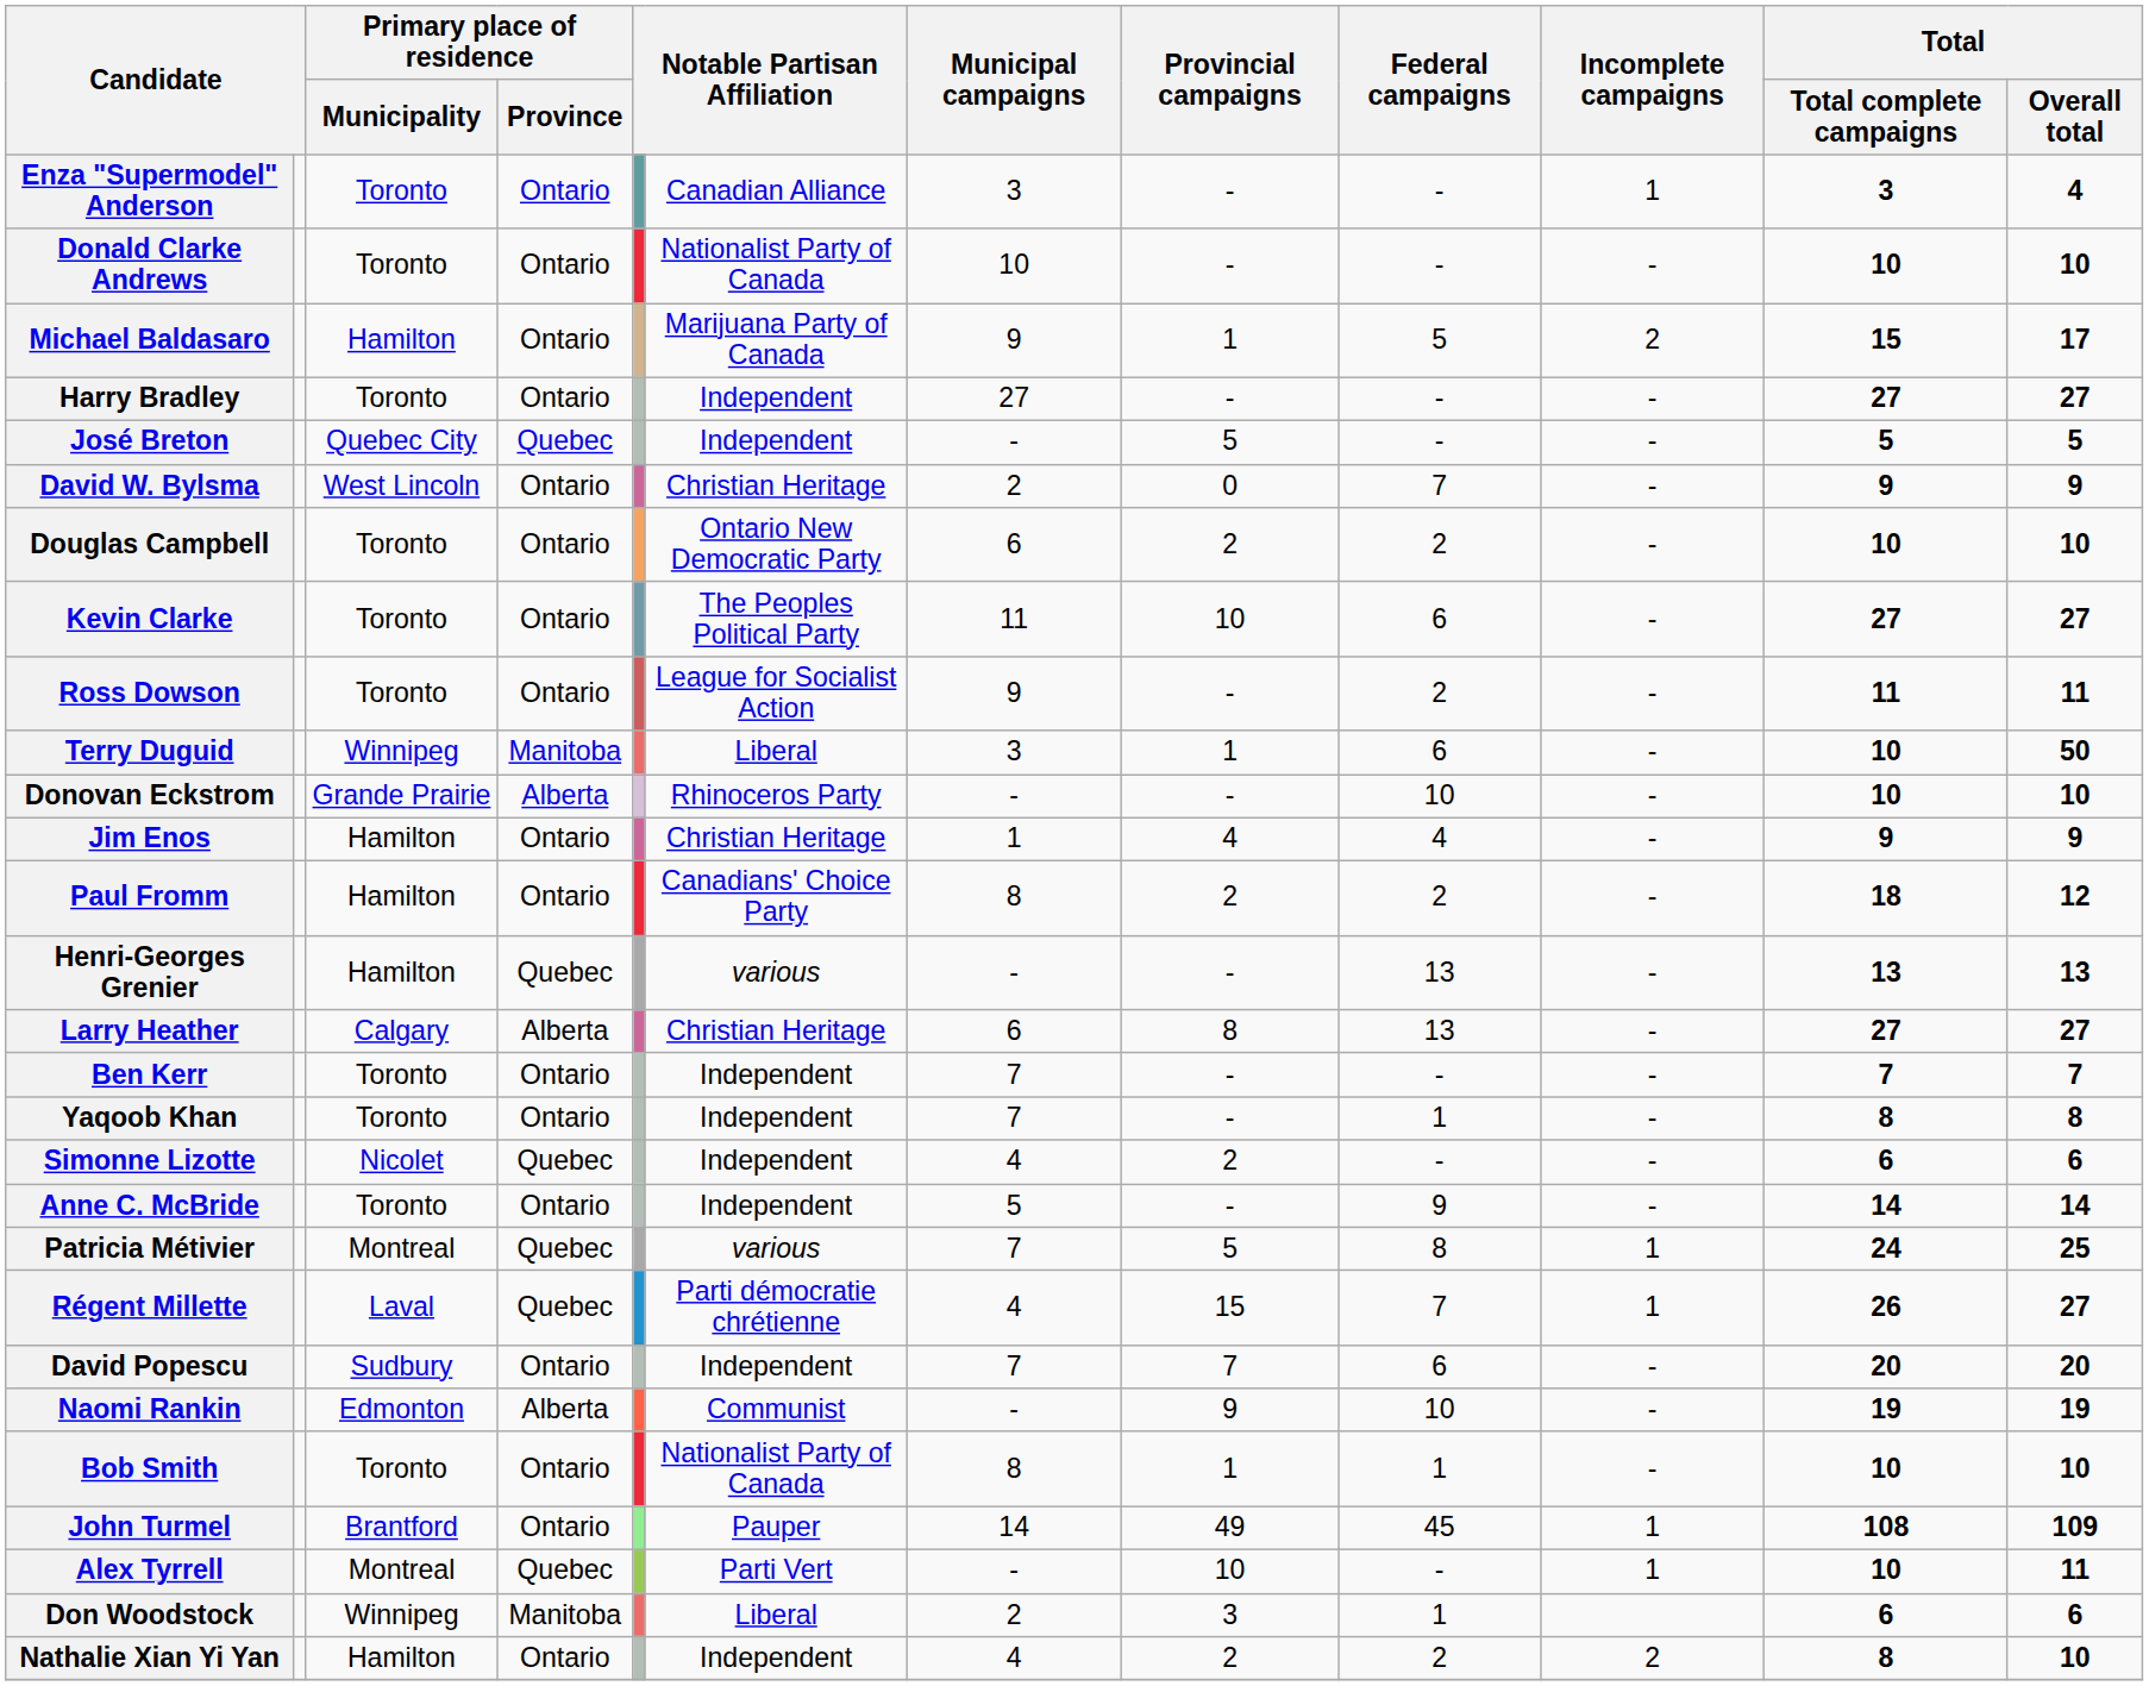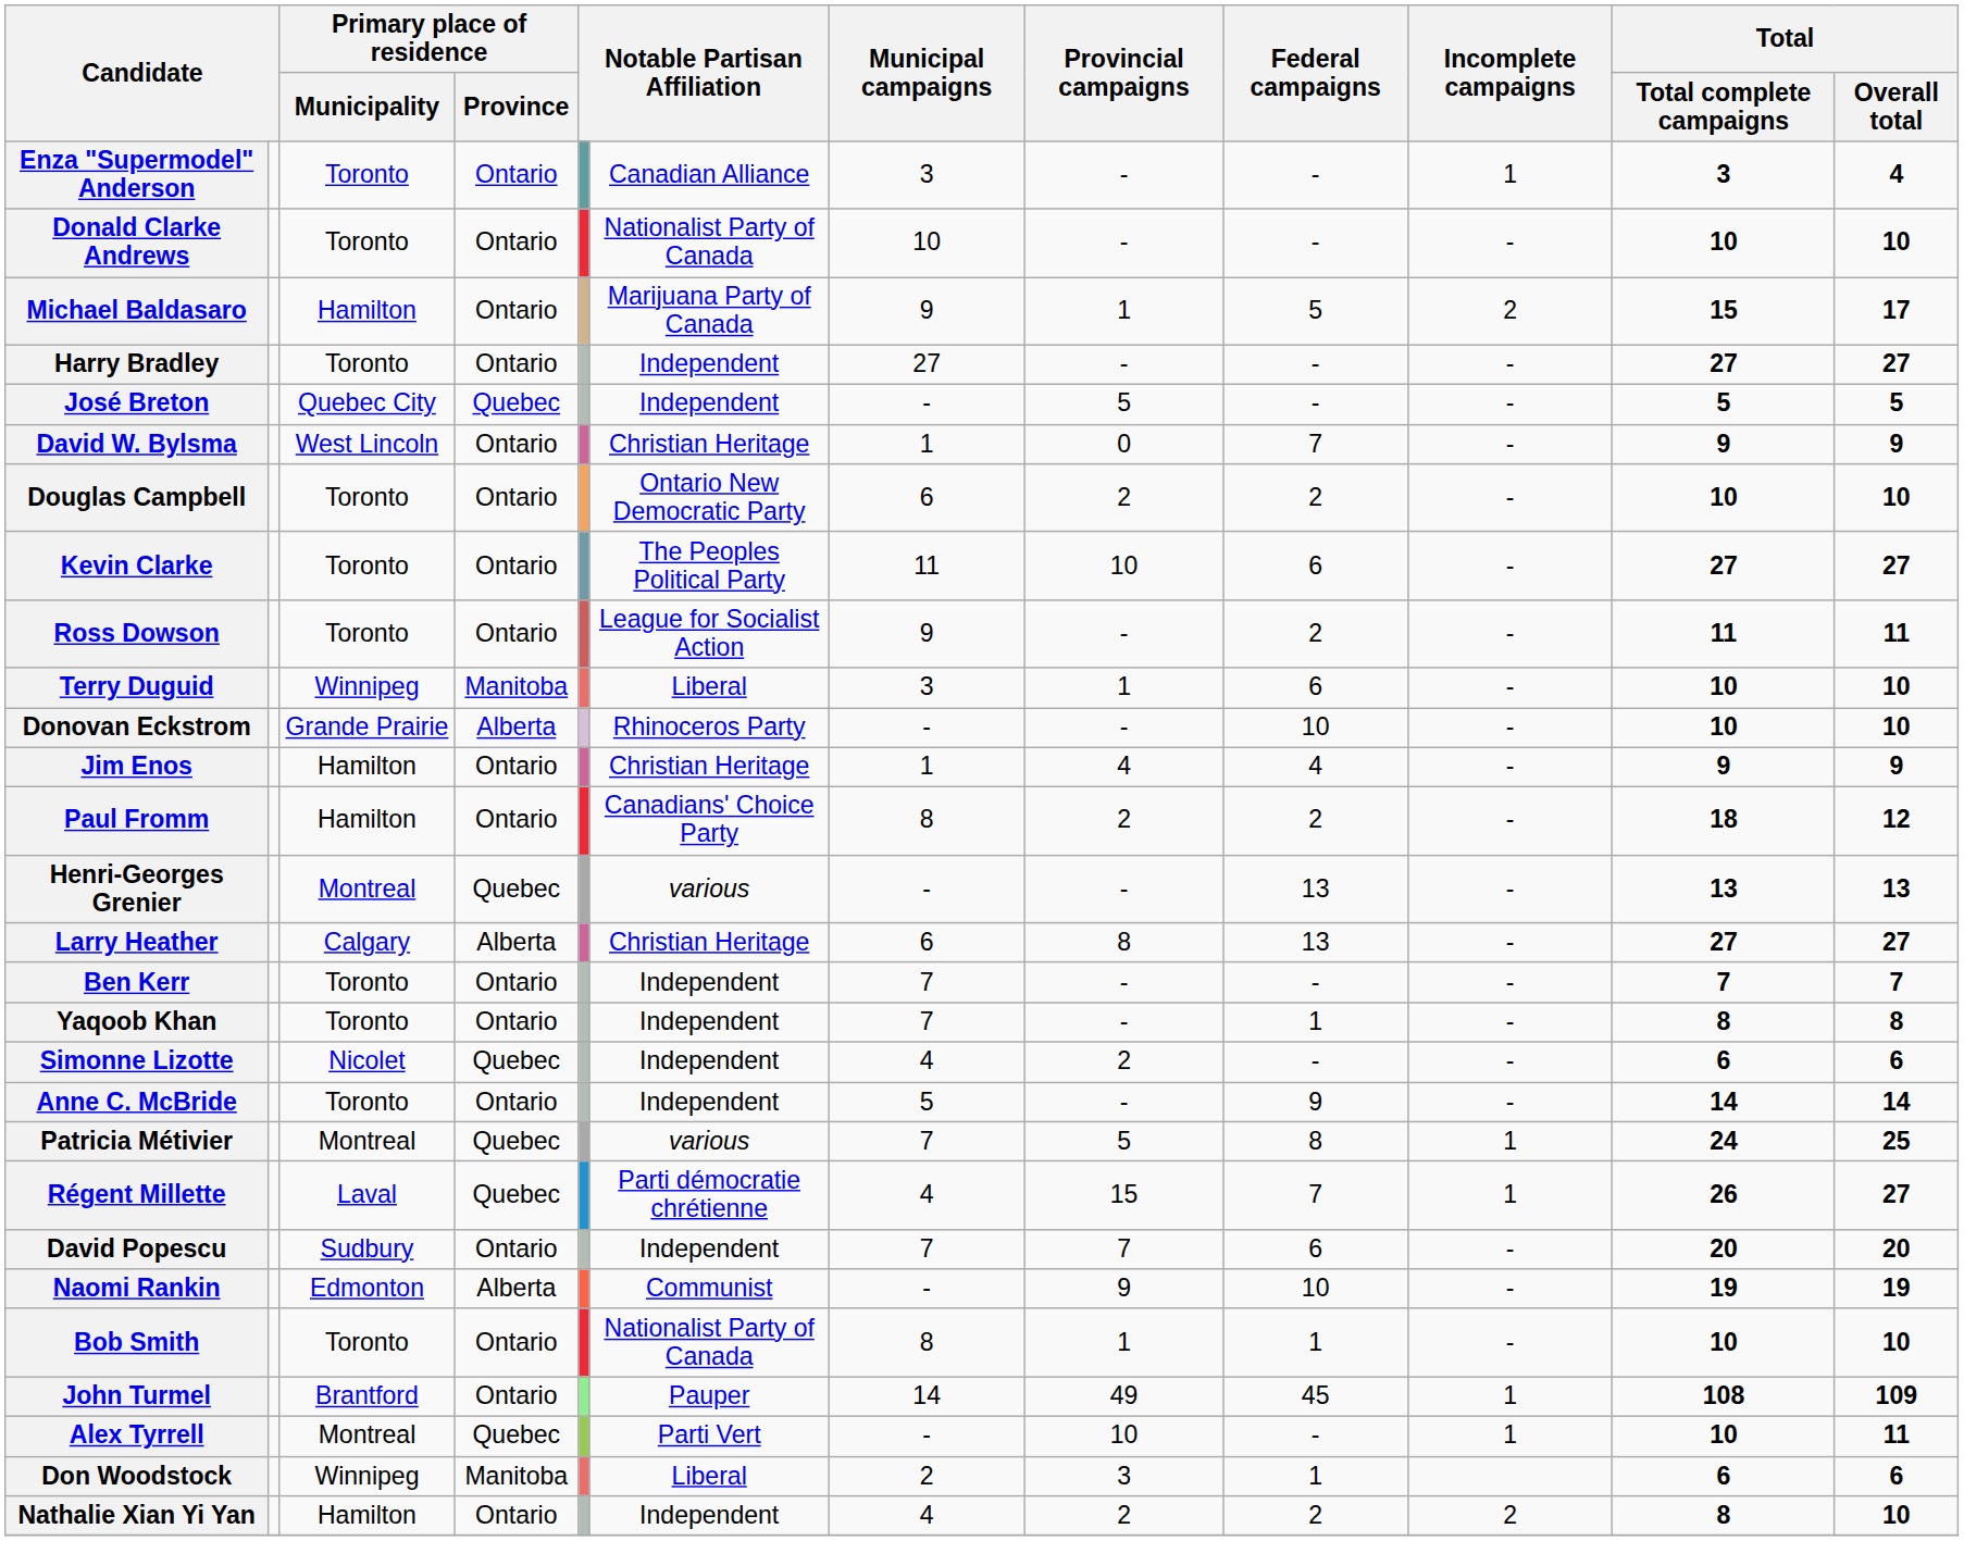 <table class="wikitable sortable" style=text-align:center;>
 <tr>
 <th rowspan="2" colspan="2">Candidate</th>
 <th colspan="2">Primary place of residence</th>
 <th rowspan="2" colspan="2">Notable Partisan Affiliation</th>
 <th rowspan="2">Municipal campaigns</th>
 <th rowspan="2">Provincial campaigns</th>
 <th rowspan="2">Federal campaigns</th>
 <th rowspan="2">Incomplete campaigns </th>
 <th colspan="2">Total</th>
 </tr>
 <tr>
 <th>Municipality</th>
 <th>Province</th>
 <th>Total complete campaigns</th>
 <th>Overall total</th>
 </tr>
 <tr>
 <th scope="row" data-sort-value="Anderson, Enza"><a href='#'>Enza "Supermodel" Anderson</a></th>
 <td></td>
 <td><a href='#'>Toronto</a></td>
 <td><a href='#'>Ontario</a></td>
 <td style="background-color:#5F9EA0;"></td>
 <td><a href='#'>Canadian Alliance</a></td>
 <td>3</td>
 <td>-</td>
 <td>-</td>
 <td>1</td>
 <td><strong>3</strong></td>
 <td><strong>4</strong></td>
 </tr>
 <tr>
 <th scope="row" data-sort-value="Andrews, Don"><a href='#'>Donald Clarke Andrews</a></th>
 <td></td>
 <td>Toronto</td>
 <td>Ontario</td>
 <td style="background-color:#ED2939;"></td>
 <td><a href='#'>Nationalist Party of Canada</a></td>
 <td>10</td>
 <td>-</td>
 <td>-</td>
 <td>-</td>
 <td><strong>10</strong></td>
 <td><strong>10</strong></td>
 </tr>
 <tr>
 <th scope="row" data-sort-value="Baldasaro, Michael"><a href='#'>Michael Baldasaro</a></th>
 <td></td>
 <td><a href='#'>Hamilton</a></td>
 <td>Ontario</td>
 <td style="background-color:#D2B48C;"></td>
 <td><a href='#'>Marijuana Party of Canada</a></td>
 <td>9</td>
 <td>1</td>
 <td>5</td>
 <td>2</td>
 <td><strong>15</strong></td>
 <td><strong>17</strong></td>
 </tr>
 <tr>
 <th scope="row" data-sort-value="Bradley, Harry">Harry Bradley</th>
 <td></td>
 <td>Toronto</td>
 <td>Ontario</td>
 <td style="background-color:#B2BEB5;"></td>
 <td><a href='#'>Independent</a></td>
 <td>27</td>
 <td>-</td>
 <td>-</td>
 <td>-</td>
 <td><strong>27</strong></td>
 <td><strong>27</strong></td>
 </tr>
 <tr>
 <th scope="row" data-sort-value="Breton, José"><a href='#'>José Breton</a></th>
 <td></td>
 <td><a href='#'>Quebec City</a></td>
 <td><a href='#'>Quebec</a></td>
 <td style="background-color:#B2BEB5;"></td>
 <td><a href='#'>Independent</a></td>
 <td>-</td>
 <td>5</td>
 <td>-</td>
 <td>-</td>
 <td><strong>5</strong></td>
 <td><strong>5</strong></td>
 </tr>
 <tr>
 <th scope="row" data-sort-value="Bylsma, David"><a href='#'>David W. Bylsma</a></th>
 <td></td>
 <td><a href='#'>West Lincoln</a></td>
 <td>Ontario</td>
 <td style="background-color:#CC6699;"></td>
 <td><a href='#'>Christian Heritage</a></td>
-<td>2</td>
+<td>1</td>
 <td>0</td>
 <td>7</td>
 <td>-</td>
 <td><strong>9</strong></td>
 <td><strong>9</strong></td>
 </tr>
 <tr>
 <th scope="row" data-sort-value="Campbell, Douglas">Douglas Campbell</th>
 <td></td>
 <td>Toronto</td>
 <td>Ontario</td>
 <td style="background-color:#F4A460;"></td>
 <td><a href='#'>Ontario New Democratic Party</a></td>
 <td>6</td>
 <td>2</td>
 <td>2</td>
 <td>-</td>
 <td><strong>10</strong></td>
 <td><strong>10</strong></td>
 </tr>
 <tr>
 <th scope="row" data-sort-value="Clarke, Kevin"><a href='#'>Kevin Clarke</a></th>
 <td></td>
 <td>Toronto</td>
 <td>Ontario</td>
 <td style="background-color:#6F9BA8;"></td>
 <td><a href='#'>The Peoples Political Party</a></td>
 <td>11</td>
 <td>10</td>
 <td>6</td>
 <td>-</td>
 <td><strong>27</strong></td>
 <td><strong>27</strong></td>
 </tr>
 <tr>
 <th scope="row" data-sort-value="Dowson, Ross"><a href='#'>Ross Dowson</a></th>
 <td></td>
 <td>Toronto</td>
 <td>Ontario</td>
 <td style="background-color:#CD5C5C;"></td>
 <td><a href='#'>League for Socialist Action</a></td>
 <td>9</td>
 <td>-</td>
 <td>2</td>
 <td>-</td>
 <td><strong>11</strong></td>
 <td><strong>11</strong></td>
 </tr>
 <tr>
 <th scope="row" data-sort-value="Duguid, Terry"><a href='#'>Terry Duguid</a></th>
 <td></td>
 <td><a href='#'>Winnipeg</a></td>
 <td><a href='#'>Manitoba</a></td>
 <td style="background-color:#EA6D6A;"></td>
 <td><a href='#'>Liberal</a></td>
 <td>3</td>
 <td>1</td>
 <td>6</td>
 <td>-</td>
 <td><strong>10</strong></td>
-<td><strong>50</strong></td>
+<td><strong>10</strong></td>
 </tr>
 <tr>
 <th scope="row" data-sort-value="Eckstrom, Donovan">Donovan Eckstrom</th>
 <td></td>
 <td><a href='#'>Grande Prairie</a></td>
 <td><a href='#'>Alberta</a></td>
 <td style="background-color:#D8BFD8;"></td>
 <td><a href='#'>Rhinoceros Party</a></td>
 <td>-</td>
 <td>-</td>
 <td>10</td>
 <td>-</td>
 <td><strong>10</strong></td>
 <td><strong>10</strong></td>
 </tr>
 <tr>
 <th scope="row" data-sort-value="Enos, James"><a href='#'>Jim Enos</a></th>
 <td></td>
 <td>Hamilton</td>
 <td>Ontario</td>
 <td style="background-color:#CC6699;"></td>
 <td><a href='#'>Christian Heritage</a></td>
 <td>1</td>
 <td>4</td>
 <td>4</td>
 <td>-</td>
 <td><strong>9</strong></td>
 <td><strong>9</strong></td>
 </tr>
 <tr>
 <th scope="row" data-sort-value="Fromm, Paul"><a href='#'>Paul Fromm</a></th>
 <td></td>
 <td>Hamilton</td>
 <td>Ontario</td>
 <td style="background-color:#ED2939;"></td>
 <td><a href='#'>Canadians' Choice Party</a></td>
 <td>8</td>
 <td>2</td>
 <td>2</td>
 <td>-</td>
 <td><strong>18</strong></td>
 <td><strong>12</strong></td>
 </tr>
 <tr>
 <th scope="row" data-sort-value="Grenier, Henri-Georges">Henri-Georges Grenier</th>
 <td></td>
-<td>Hamilton</td>
+<td><a href='#'>Montreal</a></td>
 <td>Quebec</td>
 <td style="background-color:#A9A9A9;"></td>
 <td><em>various</em></td>
 <td>-</td>
 <td>-</td>
 <td>13</td>
 <td>-</td>
 <td><strong>13</strong></td>
 <td><strong>13</strong></td>
 </tr>
 <tr>
 <th scope="row" data-sort-value="Heather, Larry"><a href='#'>Larry Heather</a></th>
 <td></td>
 <td><a href='#'>Calgary</a></td>
 <td>Alberta</td>
 <td style="background-color:#CC6699;"></td>
 <td><a href='#'>Christian Heritage</a></td>
 <td>6</td>
 <td>8</td>
 <td>13</td>
 <td>-</td>
 <td><strong>27</strong></td>
 <td><strong>27</strong></td>
 </tr>
 <tr>
 <th scope="row" data-sort-value="Kerr, Ben"><a href='#'>Ben Kerr</a></th>
 <td></td>
 <td>Toronto</td>
 <td>Ontario</td>
 <td style="background-color:#B2BEB5;"></td>
 <td>Independent</td>
 <td>7</td>
 <td>-</td>
 <td>-</td>
 <td>-</td>
 <td><strong>7</strong></td>
 <td><strong>7</strong></td>
 </tr>
 <tr>
 <th scope="row" data-sort-value="Khan, Yaqoob">Yaqoob Khan</th>
 <td></td>
 <td>Toronto</td>
 <td>Ontario</td>
 <td style="background-color:#B2BEB5;"></td>
 <td>Independent</td>
 <td>7</td>
 <td>-</td>
 <td>1</td>
 <td>-</td>
 <td><strong>8</strong></td>
 <td><strong>8</strong></td>
 </tr>
 <tr>
 <th scope="row" data-sort-value="Lizotte, Simonne"><a href='#'>Simonne Lizotte</a></th>
 <td></td>
 <td><a href='#'>Nicolet</a></td>
 <td>Quebec</td>
 <td style="background-color:#B2BEB5;"></td>
 <td>Independent</td>
 <td>4</td>
 <td>2</td>
 <td>-</td>
 <td>-</td>
 <td><strong>6</strong></td>
 <td><strong>6</strong></td>
 </tr>
 <tr>
 <th scope="row" data-sort-value="McBride, Anne C."><a href='#'>Anne C. McBride</a></th>
 <td></td>
 <td>Toronto</td>
 <td>Ontario</td>
 <td style="background-color:#B2BEB5;"></td>
 <td>Independent</td>
 <td>5</td>
 <td>-</td>
 <td>9</td>
 <td>-</td>
 <td><strong>14</strong></td>
 <td><strong>14</strong></td>
 </tr>
 <tr>
 <th scope="row" data-sort-value="Métivier, Patricia">Patricia Métivier</th>
 <td></td>
 <td>Montreal</td>
 <td>Quebec</td>
 <td style="background-color:#A9A9A9;"></td>
 <td><em>various</em></td>
 <td>7</td>
 <td>5</td>
 <td>8</td>
 <td>1</td>
 <td><strong>24</strong></td>
 <td><strong>25</strong></td>
 </tr>
 <tr>
 <th scope="row" data-sort-value="Millette, Régent"><a href='#'>Régent Millette</a></th>
 <td></td>
 <td><a href='#'>Laval</a></td>
 <td>Quebec</td>
 <td style="background-color:#2293CF;"></td>
 <td><a href='#'>Parti démocratie chrétienne</a></td>
 <td>4</td>
 <td>15</td>
 <td>7</td>
 <td>1</td>
 <td><strong>26</strong></td>
 <td><strong>27</strong></td>
 </tr>
 <tr>
 <th scope="row" data-sort-value="Popescu, David">David Popescu</th>
 <td></td>
 <td><a href='#'>Sudbury</a></td>
 <td>Ontario</td>
 <td style="background-color:#B2BEB5;"></td>
 <td>Independent</td>
 <td>7</td>
 <td>7</td>
 <td>6</td>
 <td>-</td>
 <td><strong>20</strong></td>
 <td><strong>20</strong></td>
 </tr>
 <tr>
 <th scope="row" data-sort-value="Rankin, Naomi"><a href='#'>Naomi Rankin</a></th>
 <td></td>
 <td><a href='#'>Edmonton</a></td>
 <td>Alberta</td>
 <td style="background-color:#FF6347;"></td>
 <td><a href='#'>Communist</a></td>
 <td>-</td>
 <td>9</td>
 <td>10</td>
 <td>-</td>
 <td><strong>19</strong></td>
 <td><strong>19</strong></td>
 </tr>
 <tr>
 <th scope="row" data-sort-value="Smith, Robert"><a href='#'>Bob Smith</a></th>
 <td></td>
 <td>Toronto</td>
 <td>Ontario</td>
 <td style="background-color:#ED2939;"></td>
 <td><a href='#'>Nationalist Party of Canada</a></td>
 <td>8</td>
 <td>1</td>
 <td>1</td>
 <td>-</td>
 <td><strong>10</strong></td>
 <td><strong>10</strong></td>
 </tr>
 <tr>
 <th scope="row" data-sort-value="Turmel, John"><a href='#'>John Turmel</a></th>
 <td></td>
 <td><a href='#'>Brantford</a></td>
 <td>Ontario</td>
 <td style="background-color:#90EE90;"></td>
 <td><a href='#'>Pauper</a></td>
 <td>14</td>
 <td>49</td>
 <td>45</td>
 <td>1</td>
 <td><strong>108</strong></td>
 <td><strong>109</strong></td>
 </tr>
 <tr>
 <th scope="row" data-sort-value="Tyrrell, Alex"><a href='#'>Alex Tyrrell</a></th>
 <td></td>
 <td>Montreal</td>
 <td>Quebec</td>
 <td style="background-color:#99C955;"></td>
 <td><a href='#'>Parti Vert</a></td>
 <td>-</td>
 <td>10</td>
 <td>-</td>
 <td>1</td>
 <td><strong>10</strong></td>
 <td><strong>11</strong></td>
 </tr>
 <tr>
 <th scope="row" data-sort-value="Woodstock, Don">Don Woodstock</th>
 <td></td>
 <td>Winnipeg</td>
 <td>Manitoba</td>
 <td style="background-color:#EA6D6A;"></td>
 <td><a href='#'>Liberal</a></td>
 <td>2</td>
 <td>3</td>
 <td>1</td>
 <td></td>
 <td><strong>6</strong></td>
 <td><strong>6</strong></td>
 </tr>
 <tr>
 <th scope="row" data-sort-value="Yan, Nathalie Xian Yi">Nathalie Xian Yi Yan</th>
 <td></td>
 <td>Hamilton</td>
 <td>Ontario</td>
 <td style="background-color:#B2BEB5;"></td>
 <td>Independent</td>
 <td>4</td>
 <td>2</td>
 <td>2</td>
 <td>2</td>
 <td><strong>8</strong></td>
 <td><strong>10</strong></td>
 </tr>
 <tr>
 </tr>
 </table>
